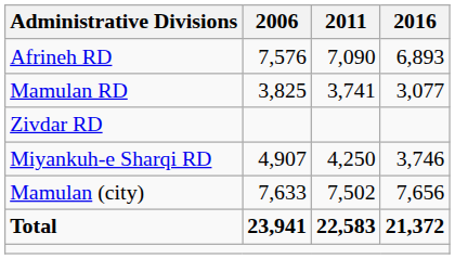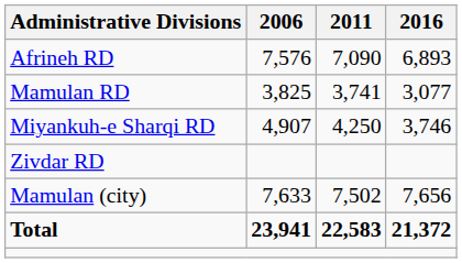 <table class="wikitable">
 <tr>
 <th>Administrative Divisions</th>
 <th>2006</th>
 <th>2011</th>
 <th>2016</th>
 </tr>
 <tr>
 <td><a href='#'>Afrineh RD</a></td>
 <td style="text-align: right;">7,576</td>
 <td style="text-align: right;">7,090</td>
 <td style="text-align: right;">6,893</td>
 </tr>
 <tr>
 <td><a href='#'>Mamulan RD</a></td>
 <td style="text-align: right;">3,825</td>
 <td style="text-align: right;">3,741</td>
 <td style="text-align: right;">3,077</td>
 </tr>
 <tr>
+<td><a href='#'>Miyankuh-e Sharqi RD</a></td>
+<td style="text-align: right;">4,907</td>
+<td style="text-align: right;">4,250</td>
+<td style="text-align: right;">3,746</td>
+</tr>
+<tr>
 <td><a href='#'>Zivdar RD</a></td>
 <td style="text-align: right;"></td>
 <td style="text-align: right;"></td>
 <td style="text-align: right;"></td>
-</tr>
-<tr>
-<td><a href='#'>Miyankuh-e Sharqi RD</a></td>
-<td style="text-align: right;">4,907</td>
-<td style="text-align: right;">4,250</td>
-<td style="text-align: right;">3,746</td>
 </tr>
 <tr>
 <td><a href='#'>Mamulan</a> (city)</td>
 <td style="text-align: right;">7,633</td>
 <td style="text-align: right;">7,502</td>
 <td style="text-align: right;">7,656</td>
 </tr>
 <tr>
 <td><strong>Total</strong></td>
 <td style="text-align: right;"><strong>23,941</strong></td>
 <td style="text-align: right;"><strong>22,583</strong></td>
 <td style="text-align: right;"><strong>21,372</strong></td>
 </tr>
 <tr>
 <td colspan=4></td>
 </tr>
 </table>
